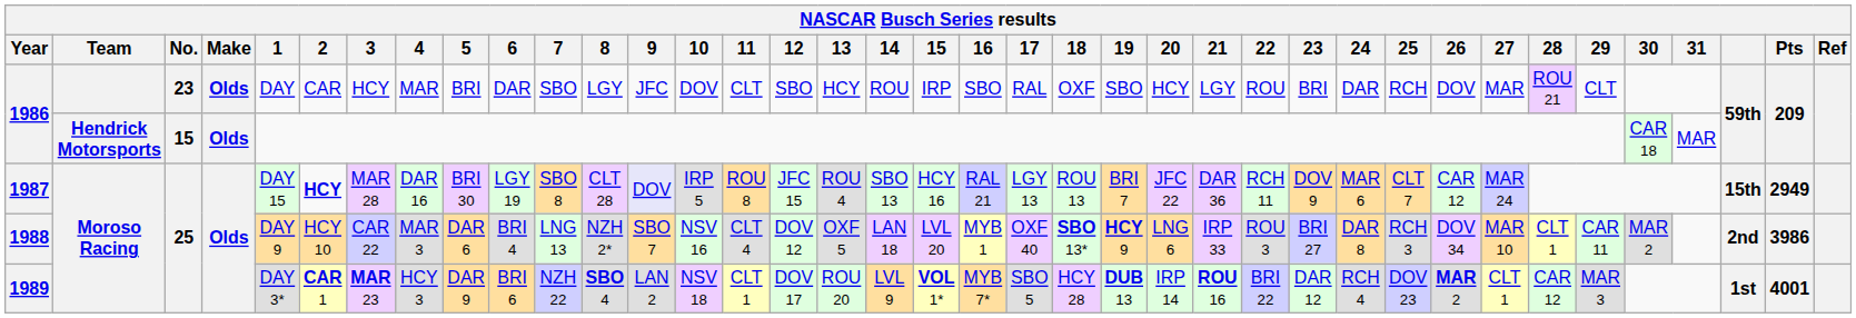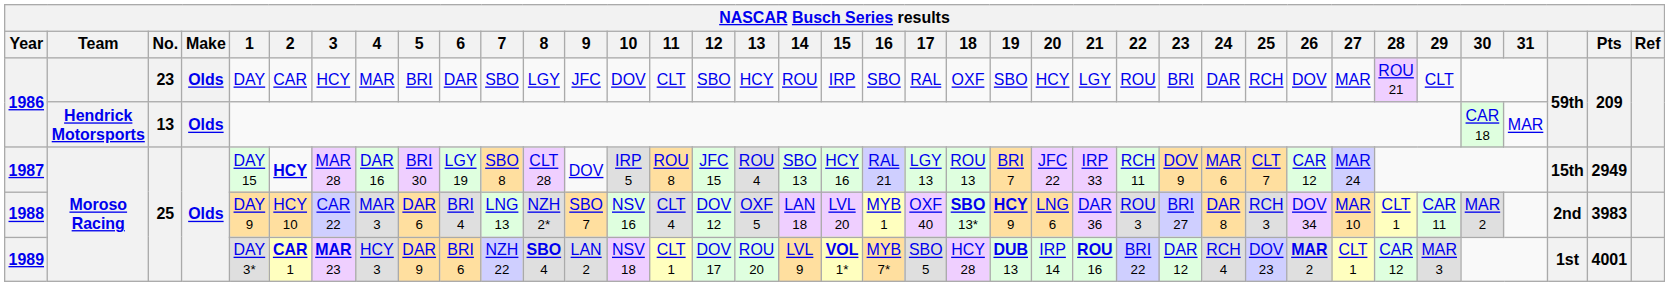 <table class="wikitable" style="text-align:center; font-size:75%">
 <tr>
 <th colspan=42><a href='#'>NASCAR</a> <a href='#'>Busch Series</a> results</th>
 </tr>
 <tr>
 <th>Year</th>
 <th>Team</th>
 <th>No.</th>
 <th>Make</th>
 <th>1</th>
 <th>2</th>
 <th>3</th>
 <th>4</th>
 <th>5</th>
 <th>6</th>
 <th>7</th>
 <th>8</th>
 <th>9</th>
 <th>10</th>
 <th>11</th>
 <th>12</th>
 <th>13</th>
 <th>14</th>
 <th>15</th>
 <th>16</th>
 <th>17</th>
 <th>18</th>
 <th>19</th>
 <th>20</th>
 <th>21</th>
 <th>22</th>
 <th>23</th>
 <th>24</th>
 <th>25</th>
 <th>26</th>
 <th>27</th>
 <th>28</th>
 <th>29</th>
 <th>30</th>
 <th>31</th>
 <th></th>
 <th>Pts</th>
 <th>Ref</th>
 </tr>
 <tr>
 <th rowspan=2><a href='#'>1986</a></th>
 <th></th>
 <th>23</th>
 <th><a href='#'>Olds</a></th>
 <td><a href='#'>DAY</a></td>
 <td><a href='#'>CAR</a></td>
 <td><a href='#'>HCY</a></td>
 <td><a href='#'>MAR</a></td>
 <td><a href='#'>BRI</a></td>
 <td><a href='#'>DAR</a></td>
 <td><a href='#'>SBO</a></td>
 <td><a href='#'>LGY</a></td>
 <td><a href='#'>JFC</a></td>
 <td><a href='#'>DOV</a></td>
 <td><a href='#'>CLT</a></td>
 <td><a href='#'>SBO</a></td>
 <td><a href='#'>HCY</a></td>
 <td><a href='#'>ROU</a></td>
 <td><a href='#'>IRP</a></td>
 <td><a href='#'>SBO</a></td>
 <td><a href='#'>RAL</a></td>
 <td><a href='#'>OXF</a></td>
 <td><a href='#'>SBO</a></td>
 <td><a href='#'>HCY</a></td>
 <td><a href='#'>LGY</a></td>
 <td><a href='#'>ROU</a></td>
 <td><a href='#'>BRI</a></td>
 <td><a href='#'>DAR</a></td>
 <td><a href='#'>RCH</a></td>
 <td><a href='#'>DOV</a></td>
 <td><a href='#'>MAR</a></td>
 <td style="background:#EFCFFF;"><a href='#'>ROU</a><br><small>21</small></td>
 <td><a href='#'>CLT</a></td>
 <td colspan=2></td>
 <th rowspan=2>59th</th>
 <th rowspan=2>209</th>
 <th rowspan=2></th>
 </tr>
 <tr>
 <th><a href='#'>Hendrick Motorsports</a></th>
-<th>15</th>
+<th>13</th>
 <th><a href='#'>Olds</a></th>
 <td colspan=29></td>
 <td style="background:#DFFFDF;"><a href='#'>CAR</a><br><small>18</small></td>
 <td><a href='#'>MAR</a></td>
 </tr>
 <tr>
 <th><a href='#'>1987</a></th>
 <th rowspan=3><a href='#'>Moroso Racing</a></th>
 <th rowspan=3>25</th>
 <th rowspan=3><a href='#'>Olds</a></th>
 <td style="background:#DFFFDF;"><a href='#'>DAY</a><br><small>15</small></td>
 <td><strong><a href='#'>HCY</a></strong></td>
 <td style="background:#EFCFFF;"><a href='#'>MAR</a><br><small>28</small></td>
 <td style="background:#DFFFDF;"><a href='#'>DAR</a><br><small>16</small></td>
 <td style="background:#EFCFFF;"><a href='#'>BRI</a><br><small>30</small></td>
 <td style="background:#DFFFDF;"><a href='#'>LGY</a><br><small>19</small></td>
 <td style="background:#FFDF9F;"><a href='#'>SBO</a><br><small>8</small></td>
 <td style="background:#EFCFFF;"><a href='#'>CLT</a><br><small>28</small></td>
-<td style="background: lavender;"><a href='#'>DOV</a></td>
+<td><a href='#'>DOV</a></td>
 <td style="background:#DFDFDF;"><a href='#'>IRP</a><br><small>5</small></td>
 <td style="background:#FFDF9F;"><a href='#'>ROU</a><br><small>8</small></td>
 <td style="background:#DFFFDF;"><a href='#'>JFC</a><br><small>15</small></td>
 <td style="background:#DFDFDF;"><a href='#'>ROU</a><br><small>4</small></td>
 <td style="background:#DFFFDF;"><a href='#'>SBO</a><br><small>13</small></td>
 <td style="background:#DFFFDF;"><a href='#'>HCY</a><br><small>16</small></td>
 <td style="background:#CFCFFF;"><a href='#'>RAL</a><br><small>21</small></td>
 <td style="background:#DFFFDF;"><a href='#'>LGY</a><br><small>13</small></td>
 <td style="background:#DFFFDF;"><a href='#'>ROU</a><br><small>13</small></td>
 <td style="background:#FFDF9F;"><a href='#'>BRI</a><br><small>7</small></td>
 <td style="background:#EFCFFF;"><a href='#'>JFC</a><br><small>22</small></td>
-<td style="background:#EFCFFF;"><a href='#'>DAR</a><br><small>36</small></td>
+<td style="background:#EFCFFF;"><a href='#'>IRP</a><br><small>33</small></td>
 <td style="background:#DFFFDF;"><a href='#'>RCH</a><br><small>11</small></td>
 <td style="background:#FFDF9F;"><a href='#'>DOV</a><br><small>9</small></td>
 <td style="background:#FFDF9F;"><a href='#'>MAR</a><br><small>6</small></td>
 <td style="background:#FFDF9F;"><a href='#'>CLT</a><br><small>7</small></td>
 <td style="background:#DFFFDF;"><a href='#'>CAR</a><br><small>12</small></td>
 <td style="background:#CFCFFF;"><a href='#'>MAR</a><br><small>24</small></td>
 <td colspan=4></td>
 <th>15th</th>
 <th>2949</th>
 <th></th>
 </tr>
 <tr>
 <th><a href='#'>1988</a></th>
 <td style="background:#FFDF9F;"><a href='#'>DAY</a><br><small>9</small></td>
 <td style="background:#FFDF9F;"><a href='#'>HCY</a><br><small>10</small></td>
 <td style="background:#CFCFFF;"><a href='#'>CAR</a><br><small>22</small></td>
 <td style="background:#DFDFDF;"><a href='#'>MAR</a><br><small>3</small></td>
 <td style="background:#FFDF9F;"><a href='#'>DAR</a><br><small>6</small></td>
 <td style="background:#DFDFDF;"><a href='#'>BRI</a><br><small>4</small></td>
 <td style="background:#DFFFDF;"><a href='#'>LNG</a><br><small>13</small></td>
 <td style="background:#DFDFDF;"><a href='#'>NZH</a><br><small>2*</small></td>
 <td style="background:#FFDF9F;"><a href='#'>SBO</a><br><small>7</small></td>
 <td style="background:#DFFFDF;"><a href='#'>NSV</a><br><small>16</small></td>
 <td style="background:#DFDFDF;"><a href='#'>CLT</a><br><small>4</small></td>
 <td style="background:#DFFFDF;"><a href='#'>DOV</a><br><small>12</small></td>
 <td style="background:#DFDFDF;"><a href='#'>OXF</a><br><small>5</small></td>
 <td style="background:#EFCFFF;"><a href='#'>LAN</a><br><small>18</small></td>
 <td style="background:#EFCFFF;"><a href='#'>LVL</a><br><small>20</small></td>
 <td style="background:#FFFFBF;"><a href='#'>MYB</a><br><small>1</small></td>
 <td style="background:#EFCFFF;"><a href='#'>OXF</a><br><small>40</small></td>
 <td style="background:#DFFFDF;"><strong><a href='#'>SBO</a></strong><br><small>13*</small></td>
 <td style="background:#FFDF9F;"><strong><a href='#'>HCY</a></strong><br><small>9</small></td>
 <td style="background:#FFDF9F;"><a href='#'>LNG</a><br><small>6</small></td>
-<td style="background:#EFCFFF;"><a href='#'>IRP</a><br><small>33</small></td>
+<td style="background:#EFCFFF;"><a href='#'>DAR</a><br><small>36</small></td>
 <td style="background:#DFDFDF;"><a href='#'>ROU</a><br><small>3</small></td>
 <td style="background:#CFCFFF;"><a href='#'>BRI</a><br><small>27</small></td>
 <td style="background:#FFDF9F;"><a href='#'>DAR</a><br><small>8</small></td>
 <td style="background:#DFDFDF;"><a href='#'>RCH</a><br><small>3</small></td>
 <td style="background:#EFCFFF;"><a href='#'>DOV</a><br><small>34</small></td>
 <td style="background:#FFDF9F;"><a href='#'>MAR</a><br><small>10</small></td>
 <td style="background:#FFFFBF;"><a href='#'>CLT</a><br><small>1</small></td>
 <td style="background:#DFFFDF;"><a href='#'>CAR</a><br><small>11</small></td>
 <td style="background:#DFDFDF;"><a href='#'>MAR</a><br><small>2</small></td>
 <td></td>
 <th>2nd</th>
-<th>3986</th>
+<th>3983</th>
 <th></th>
 </tr>
 <tr>
 <th><a href='#'>1989</a></th>
 <td style="background:#DFDFDF;"><a href='#'>DAY</a><br><small>3*</small></td>
 <td style="background:#FFFFBF;"><strong><a href='#'>CAR</a></strong><br><small>1</small></td>
 <td style="background:#EFCFFF;"><strong><a href='#'>MAR</a></strong><br><small>23</small></td>
 <td style="background:#DFDFDF;"><a href='#'>HCY</a><br><small>3</small></td>
 <td style="background:#FFDF9F;"><a href='#'>DAR</a><br><small>9</small></td>
 <td style="background:#FFDF9F;"><a href='#'>BRI</a><br><small>6</small></td>
 <td style="background:#CFCFFF;"><a href='#'>NZH</a><br><small>22</small></td>
 <td style="background:#DFDFDF;"><strong><a href='#'>SBO</a></strong><br><small>4</small></td>
 <td style="background:#DFDFDF;"><a href='#'>LAN</a><br><small>2</small></td>
 <td style="background:#EFCFFF;"><a href='#'>NSV</a><br><small>18</small></td>
 <td style="background:#FFFFBF;"><a href='#'>CLT</a><br><small>1</small></td>
 <td style="background:#DFFFDF;"><a href='#'>DOV</a><br><small>17</small></td>
 <td style="background:#DFFFDF;"><a href='#'>ROU</a><br><small>20</small></td>
 <td style="background:#FFDF9F;"><a href='#'>LVL</a><br><small>9</small></td>
 <td style="background:#FFFFBF;"><strong><a href='#'>VOL</a></strong><br><small>1*</small></td>
 <td style="background:#FFDF9F;"><a href='#'>MYB</a><br><small>7*</small></td>
 <td style="background:#DFDFDF;"><a href='#'>SBO</a><br><small>5</small></td>
 <td style="background:#EFCFFF;"><a href='#'>HCY</a><br><small>28</small></td>
 <td style="background:#DFFFDF;"><strong><a href='#'>DUB</a></strong><br><small>13</small></td>
 <td style="background:#DFFFDF;"><a href='#'>IRP</a><br><small>14</small></td>
 <td style="background:#DFFFDF;"><strong><a href='#'>ROU</a></strong><br><small>16</small></td>
 <td style="background:#CFCFFF;"><a href='#'>BRI</a><br><small>22</small></td>
 <td style="background:#DFFFDF;"><a href='#'>DAR</a><br><small>12</small></td>
 <td style="background:#DFDFDF;"><a href='#'>RCH</a><br><small>4</small></td>
 <td style="background:#CFCFFF;"><a href='#'>DOV</a><br><small>23</small></td>
 <td style="background:#DFDFDF;"><strong><a href='#'>MAR</a></strong><br><small>2</small></td>
 <td style="background:#FFFFBF;"><a href='#'>CLT</a><br><small>1</small></td>
 <td style="background:#DFFFDF;"><a href='#'>CAR</a><br><small>12</small></td>
 <td style="background:#DFDFDF;"><a href='#'>MAR</a><br><small>3</small></td>
 <td colspan=2></td>
 <th>1st</th>
 <th>4001</th>
 <th></th>
 </tr>
 </table>
